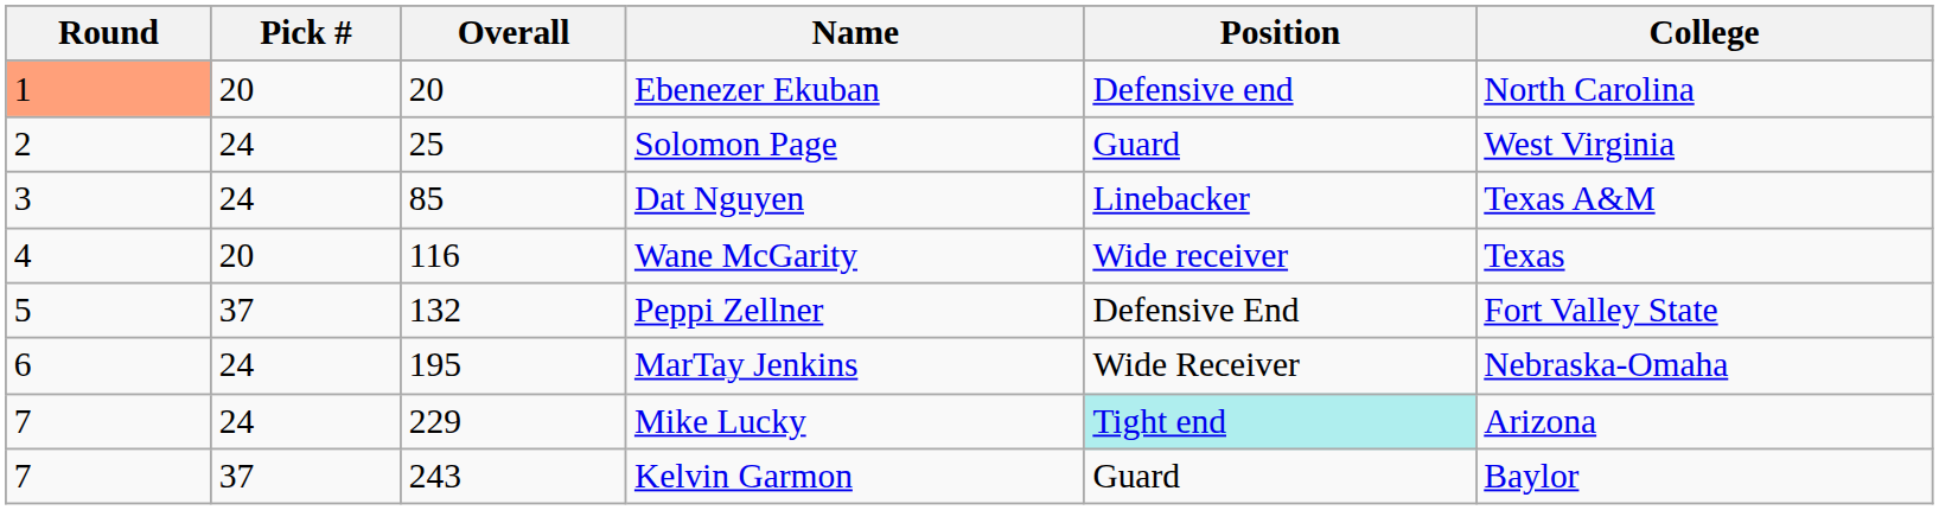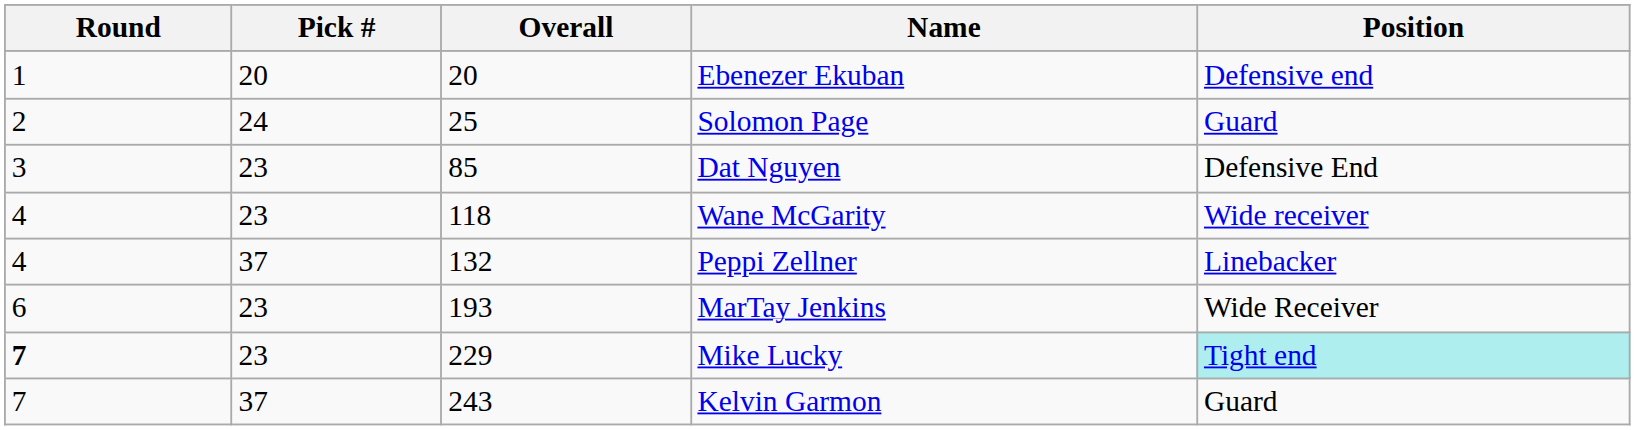 <table class="wikitable sortable sortable" style="width: 100%">
 <tr>
 <th>Round</th>
 <th>Pick #</th>
 <th>Overall</th>
 <th>Name</th>
 <th>Position</th>
-<th>College</th>
 </tr>
 <tr>
-<td style="background: lightsalmon;">1</td>
+<td>1</td>
 <td>20</td>
 <td>20</td>
 <td><a href='#'>Ebenezer Ekuban</a></td>
 <td><a href='#'>Defensive end</a></td>
-<td><a href='#'>North Carolina</a></td>
 </tr>
 <tr>
 <td>2</td>
 <td>24</td>
 <td>25</td>
 <td><a href='#'>Solomon Page</a></td>
 <td><a href='#'>Guard</a></td>
-<td><a href='#'>West Virginia</a></td>
 </tr>
 <tr>
 <td>3</td>
-<td>24</td>
+<td>23</td>
 <td>85</td>
 <td><a href='#'>Dat Nguyen</a></td>
-<td><a href='#'>Linebacker</a></td>
-<td><a href='#'>Texas A&M</a></td>
+<td>Defensive End</td>
 </tr>
 <tr>
 <td>4</td>
-<td>20</td>
-<td>116</td>
+<td>23</td>
+<td>118</td>
 <td><a href='#'>Wane McGarity</a></td>
 <td><a href='#'>Wide receiver</a></td>
-<td><a href='#'>Texas</a></td>
 </tr>
 <tr>
-<td>5</td>
+<td>4</td>
 <td>37</td>
 <td>132</td>
 <td><a href='#'>Peppi Zellner</a></td>
-<td>Defensive End</td>
-<td><a href='#'>Fort Valley State</a></td>
+<td><a href='#'>Linebacker</a></td>
 </tr>
 <tr>
 <td>6</td>
-<td>24</td>
-<td>195</td>
+<td>23</td>
+<td>193</td>
 <td><a href='#'>MarTay Jenkins</a></td>
 <td>Wide Receiver</td>
-<td><a href='#'>Nebraska-Omaha</a></td>
 </tr>
 <tr>
-<td>7</td>
-<td>24</td>
+<td><strong>7</strong></td>
+<td>23</td>
 <td>229</td>
 <td><a href='#'>Mike Lucky</a></td>
 <td style="background: paleturquoise;"><a href='#'>Tight end</a></td>
-<td><a href='#'>Arizona</a></td>
 </tr>
 <tr>
 <td>7</td>
 <td>37</td>
 <td>243</td>
 <td><a href='#'>Kelvin Garmon</a></td>
 <td>Guard</td>
-<td><a href='#'>Baylor</a></td>
 </tr>
 </table>
